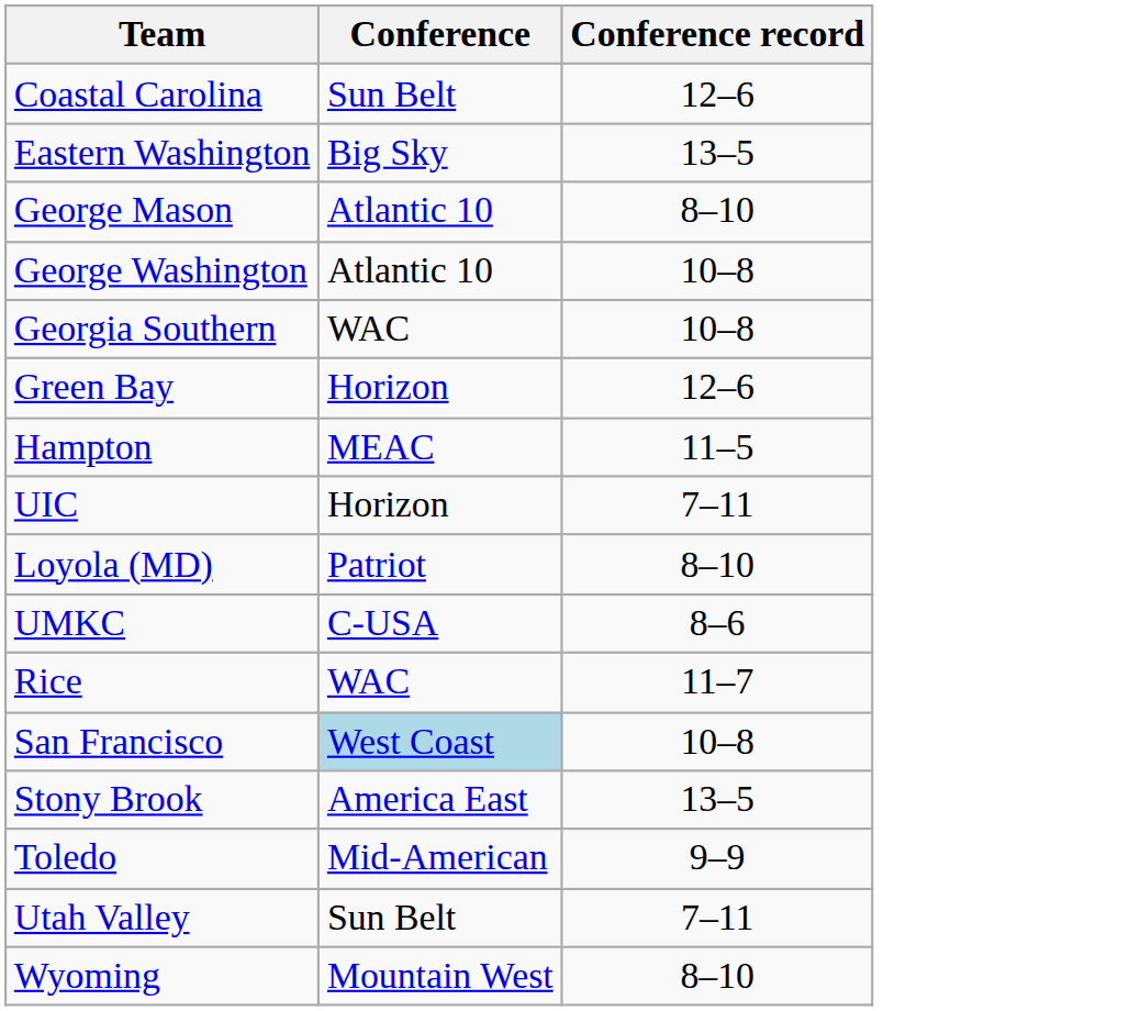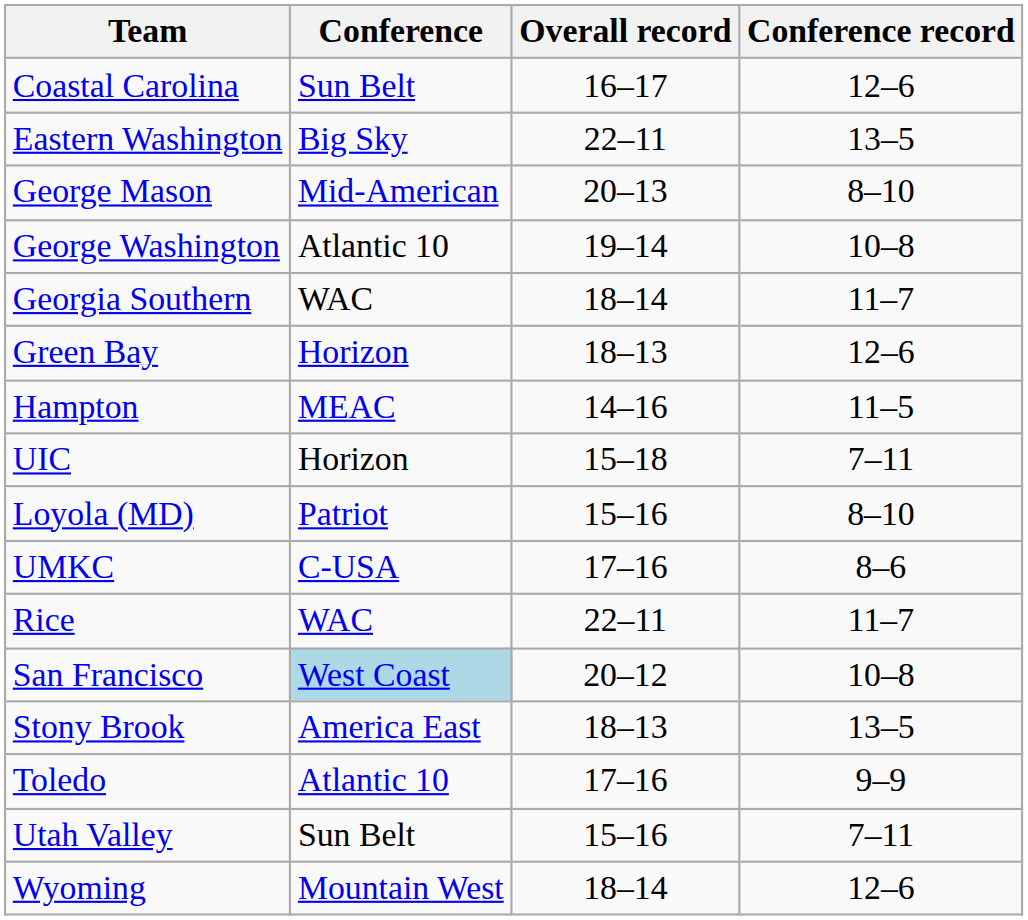 <table class="wikitable sortable" style="text-align:center">
 <tr>
 <th>Team</th>
 <th>Conference</th>
+<th>Overall record</th>
 <th>Conference record</th>
 </tr>
 <tr>
 <td align=left><a href='#'>Coastal Carolina</a></td>
 <td align=left><a href='#'>Sun Belt</a></td>
+<td>16–17</td>
 <td>12–6</td>
 </tr>
 <tr>
 <td align=left><a href='#'>Eastern Washington</a></td>
 <td align=left><a href='#'>Big Sky</a></td>
+<td>22–11</td>
 <td>13–5</td>
 </tr>
 <tr>
 <td align=left><a href='#'>George Mason</a></td>
-<td align=left><a href='#'>Atlantic 10</a></td>
+<td align=left><a href='#'>Mid-American</a></td>
+<td>20–13</td>
 <td>8–10</td>
 </tr>
 <tr>
 <td align=left><a href='#'>George Washington</a></td>
 <td align=left>Atlantic 10</td>
+<td>19–14</td>
 <td>10–8</td>
 </tr>
 <tr>
 <td align=left><a href='#'>Georgia Southern</a></td>
 <td align=left>WAC</td>
-<td>10–8</td>
+<td>18–14</td>
+<td>11–7</td>
 </tr>
 <tr>
 <td align=left><a href='#'>Green Bay</a></td>
 <td align=left><a href='#'>Horizon</a></td>
+<td>18–13</td>
 <td>12–6</td>
 </tr>
 <tr>
 <td align=left><a href='#'>Hampton</a></td>
 <td align=left><a href='#'>MEAC</a></td>
+<td>14–16</td>
 <td>11–5</td>
 </tr>
 <tr>
 <td align=left><a href='#'>UIC</a></td>
 <td align=left>Horizon</td>
+<td>15–18</td>
 <td>7–11</td>
 </tr>
 <tr>
 <td align=left><a href='#'>Loyola (MD)</a></td>
 <td align=left><a href='#'>Patriot</a></td>
+<td>15–16</td>
 <td>8–10</td>
 </tr>
 <tr>
 <td align=left><a href='#'>UMKC</a></td>
 <td align=left><a href='#'>C-USA</a></td>
+<td>17–16</td>
 <td>8–6</td>
 </tr>
 <tr>
 <td align=left><a href='#'>Rice</a></td>
 <td align=left><a href='#'>WAC</a></td>
+<td>22–11</td>
 <td>11–7</td>
 </tr>
 <tr>
 <td align=left><a href='#'>San Francisco</a></td>
 <td align=left style="background: lightblue;"><a href='#'>West Coast</a></td>
+<td>20–12</td>
 <td>10–8</td>
 </tr>
 <tr>
 <td align=left><a href='#'>Stony Brook</a></td>
 <td align=left><a href='#'>America East</a></td>
+<td>18–13</td>
 <td>13–5</td>
 </tr>
 <tr>
 <td align=left><a href='#'>Toledo</a></td>
-<td align=left><a href='#'>Mid-American</a></td>
+<td align=left><a href='#'>Atlantic 10</a></td>
+<td>17–16</td>
 <td>9–9</td>
 </tr>
 <tr>
 <td align=left><a href='#'>Utah Valley</a></td>
 <td align=left>Sun Belt</td>
+<td>15–16</td>
 <td>7–11</td>
 </tr>
 <tr>
 <td align=left><a href='#'>Wyoming</a></td>
 <td align=left><a href='#'>Mountain West</a></td>
-<td>8–10</td>
+<td>18–14</td>
+<td>12–6</td>
 </tr>
 </table>
